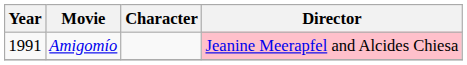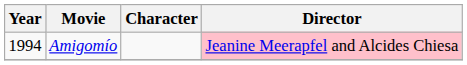 <table class="wikitable" style="font-size: 90%;">
 <tr>
 <th>Year</th>
 <th>Movie</th>
 <th>Character</th>
 <th>Director</th>
 </tr>
 <tr>
-<td>1991</td>
+<td>1994</td>
 <td><em><a href='#'>Amigomío</a></em></td>
 <td></td>
 <td style="background: pink;"><a href='#'>Jeanine Meerapfel</a> and Alcides Chiesa</td>
 </tr>
 <tr>
 </tr>
 </table>
